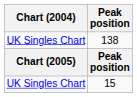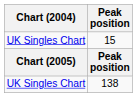 <table class="wikitable sortable">
 <tr>
 <th>Chart (2004)</th>
 <th>Peak<br>position</th>
 </tr>
 <tr>
 <td><a href='#'>UK Singles Chart</a></td>
-<td align="center">138</td>
+<td align="center">15</td>
 </tr>
 <tr>
 <th>Chart (2005)</th>
 <th align="center">Peak<br>position</th>
 </tr>
 <tr>
 <td><a href='#'>UK Singles Chart</a></td>
-<td align="center">15</td>
+<td align="center">138</td>
 </tr>
 </table>
